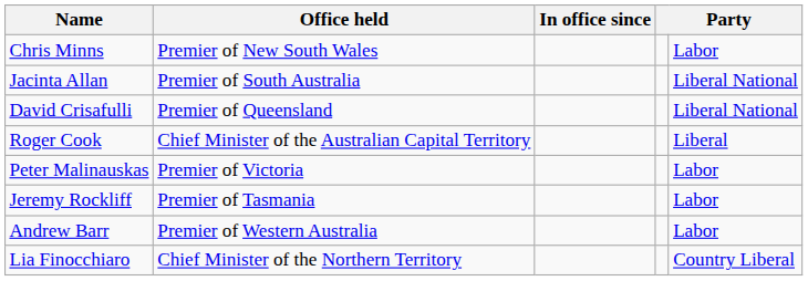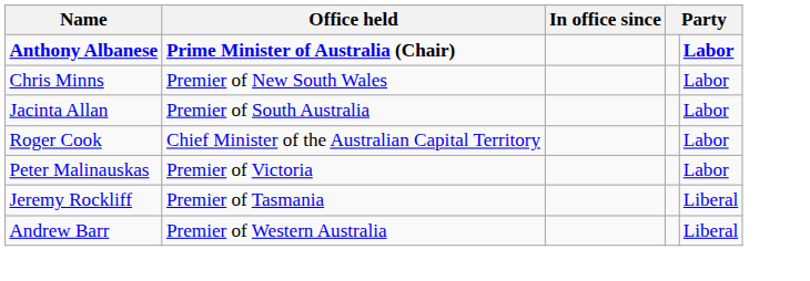 <table class="sortable wikitable">
 <tr>
 <th>Name</th>
 <th>Office held</th>
 <th>In office since</th>
 <th colspan="2">Party</th>
+</tr>
+<tr>
+<td><strong><a href='#'>Anthony Albanese</a></strong></td>
+<td><strong><a href='#'>Prime Minister of Australia</a> (Chair)</strong></td>
+<td></td>
+<td> </td>
+<td><strong><a href='#'>Labor</a></strong></td>
 </tr>
 <tr>
 <td><a href='#'>Chris Minns</a></td>
 <td><a href='#'>Premier</a> of <a href='#'>New South Wales</a></td>
 <td></td>
 <td> </td>
 <td><a href='#'>Labor</a></td>
 </tr>
 <tr>
 <td><a href='#'>Jacinta Allan</a></td>
 <td><a href='#'>Premier</a> of <a href='#'>South Australia</a></td>
 <td></td>
 <td> </td>
-<td><a href='#'>Liberal National</a></td>
-</tr>
-<tr>
-<td><a href='#'>David Crisafulli</a></td>
-<td><a href='#'>Premier</a> of <a href='#'>Queensland</a></td>
-<td></td>
-<td> </td>
-<td><a href='#'>Liberal National</a></td>
+<td><a href='#'>Labor</a></td>
 </tr>
 <tr>
 <td><a href='#'>Roger Cook</a></td>
 <td><a href='#'>Chief Minister</a> of the <a href='#'>Australian Capital Territory</a></td>
 <td></td>
 <td> </td>
-<td><a href='#'>Liberal</a></td>
+<td><a href='#'>Labor</a></td>
 </tr>
 <tr>
 <td><a href='#'>Peter Malinauskas</a></td>
 <td><a href='#'>Premier</a> of <a href='#'>Victoria</a></td>
 <td></td>
 <td> </td>
 <td><a href='#'>Labor</a></td>
 </tr>
 <tr>
 <td><a href='#'>Jeremy Rockliff</a></td>
 <td><a href='#'>Premier</a> of <a href='#'>Tasmania</a></td>
 <td></td>
 <td> </td>
-<td><a href='#'>Labor</a></td>
+<td><a href='#'>Liberal</a></td>
 </tr>
 <tr>
 <td><a href='#'>Andrew Barr</a></td>
 <td><a href='#'>Premier</a> of <a href='#'>Western Australia</a></td>
 <td></td>
 <td> </td>
-<td><a href='#'>Labor</a></td>
-</tr>
-<tr>
-<td><a href='#'>Lia Finocchiaro</a></td>
-<td><a href='#'>Chief Minister</a> of the <a href='#'>Northern Territory</a></td>
-<td></td>
-<td> </td>
-<td><a href='#'>Country Liberal</a></td>
+<td><a href='#'>Liberal</a></td>
 </tr>
 </table>
